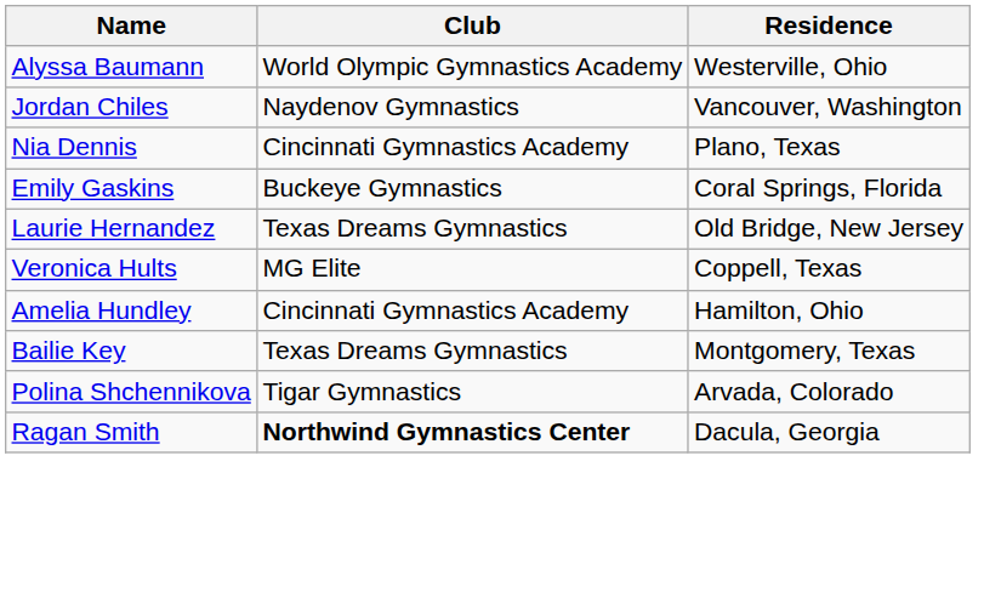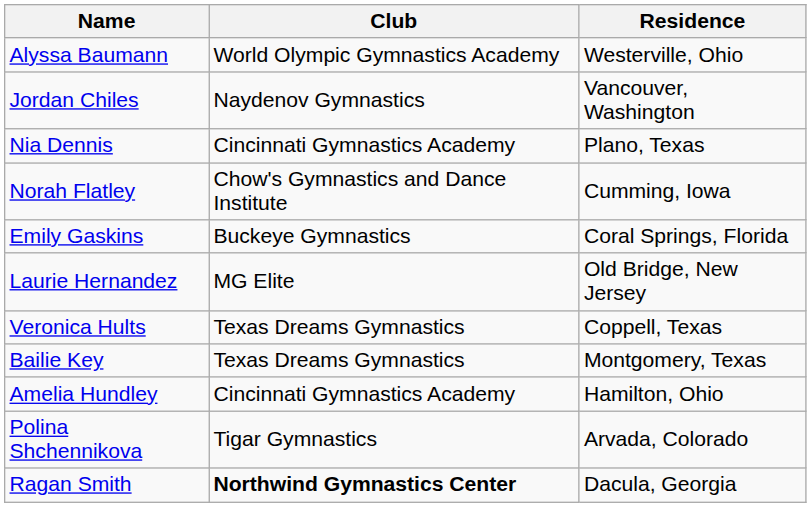 <table class="wikitable">
 <tr>
 <th>Name</th>
 <th>Club</th>
 <th>Residence</th>
 </tr>
 <tr>
 <td><a href='#'>Alyssa Baumann</a></td>
 <td>World Olympic Gymnastics Academy</td>
 <td>Westerville, Ohio</td>
 </tr>
 <tr>
 <td><a href='#'>Jordan Chiles</a></td>
 <td>Naydenov Gymnastics</td>
 <td>Vancouver, Washington</td>
 </tr>
 <tr>
 <td><a href='#'>Nia Dennis</a></td>
 <td>Cincinnati Gymnastics Academy</td>
 <td>Plano, Texas</td>
 </tr>
 <tr>
+<td><a href='#'>Norah Flatley</a></td>
+<td>Chow's Gymnastics and Dance Institute</td>
+<td>Cumming, Iowa</td>
+</tr>
+<tr>
 <td><a href='#'>Emily Gaskins</a></td>
 <td>Buckeye Gymnastics</td>
 <td>Coral Springs, Florida</td>
 </tr>
 <tr>
 <td><a href='#'>Laurie Hernandez</a></td>
-<td>Texas Dreams Gymnastics</td>
+<td>MG Elite</td>
 <td>Old Bridge, New Jersey</td>
 </tr>
 <tr>
 <td><a href='#'>Veronica Hults</a></td>
-<td>MG Elite</td>
+<td>Texas Dreams Gymnastics</td>
 <td>Coppell, Texas</td>
+</tr>
+<tr>
+<td><a href='#'>Bailie Key</a></td>
+<td>Texas Dreams Gymnastics</td>
+<td>Montgomery, Texas</td>
 </tr>
 <tr>
 <td><a href='#'>Amelia Hundley</a></td>
 <td>Cincinnati Gymnastics Academy</td>
 <td>Hamilton, Ohio</td>
-</tr>
-<tr>
-<td><a href='#'>Bailie Key</a></td>
-<td>Texas Dreams Gymnastics</td>
-<td>Montgomery, Texas</td>
 </tr>
 <tr>
 <td><a href='#'>Polina Shchennikova</a></td>
 <td>Tigar Gymnastics</td>
 <td>Arvada, Colorado</td>
 </tr>
 <tr>
 <td><a href='#'>Ragan Smith</a></td>
 <td><strong>Northwind Gymnastics Center</strong></td>
 <td>Dacula, Georgia</td>
 </tr>
 </table>
